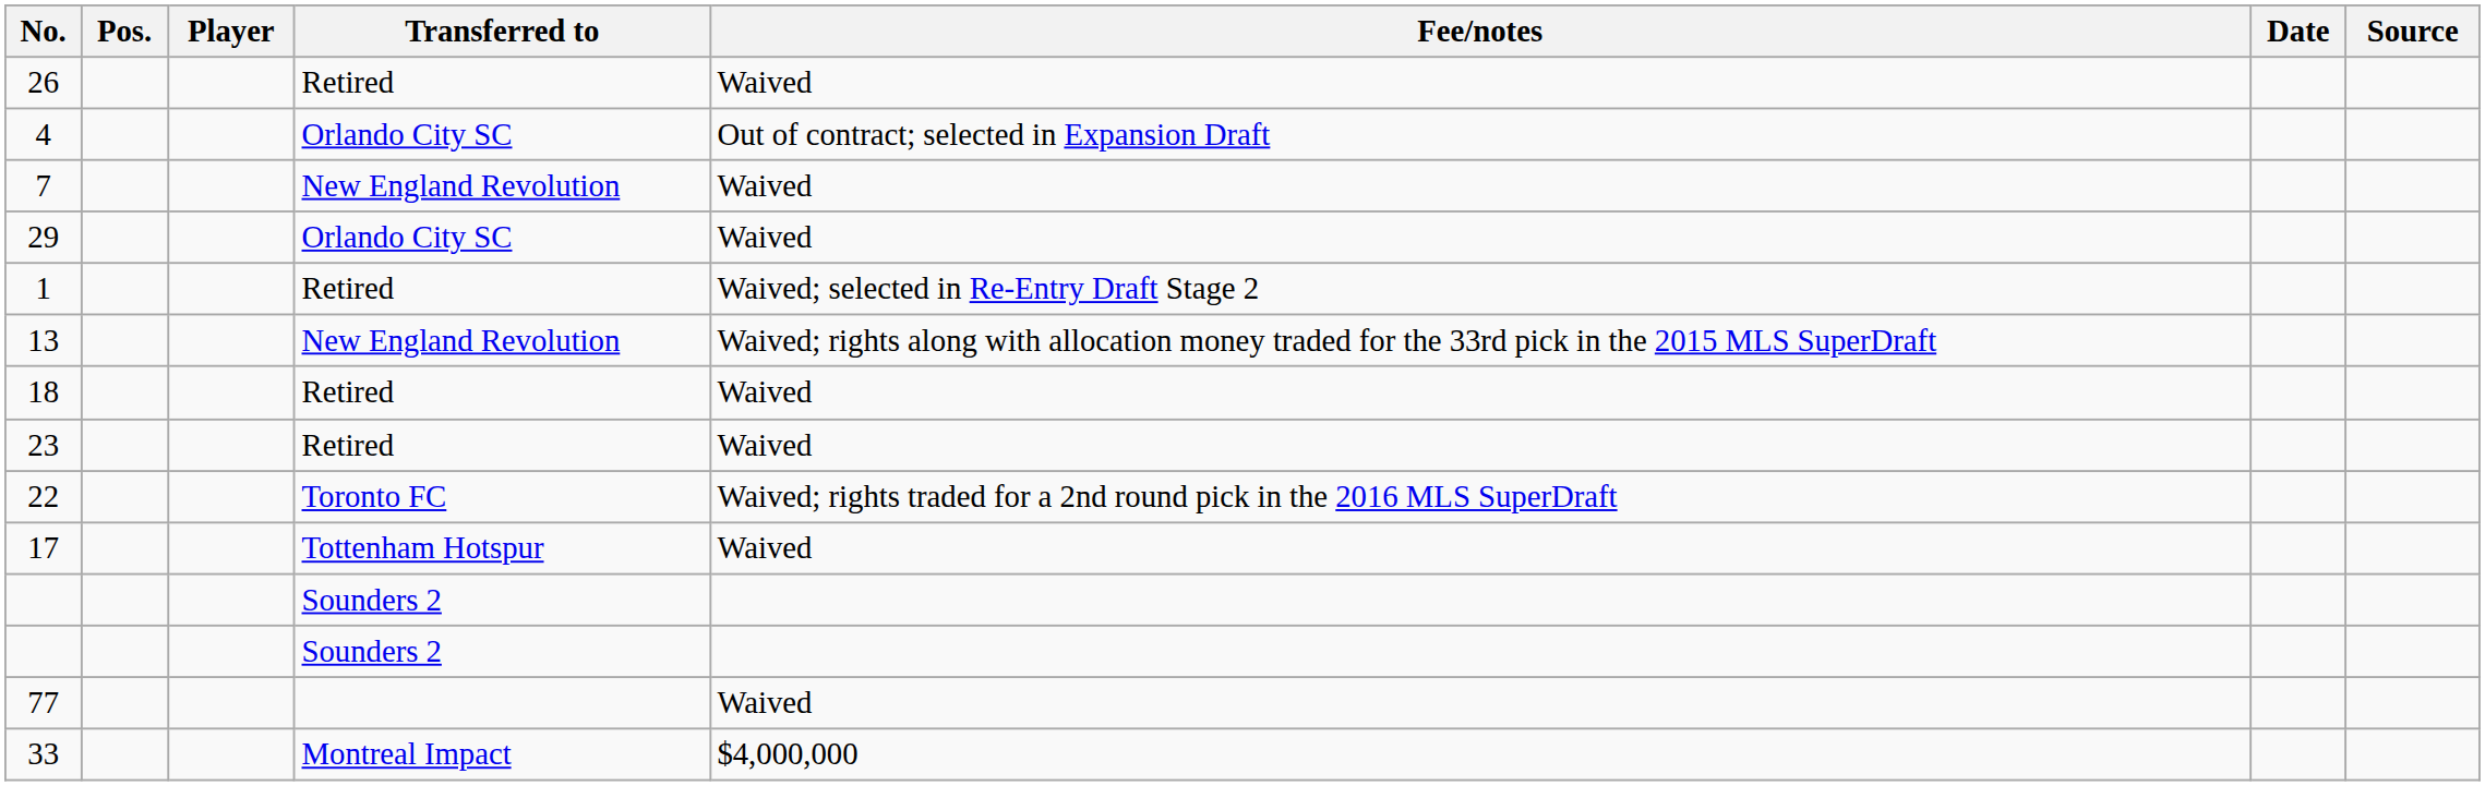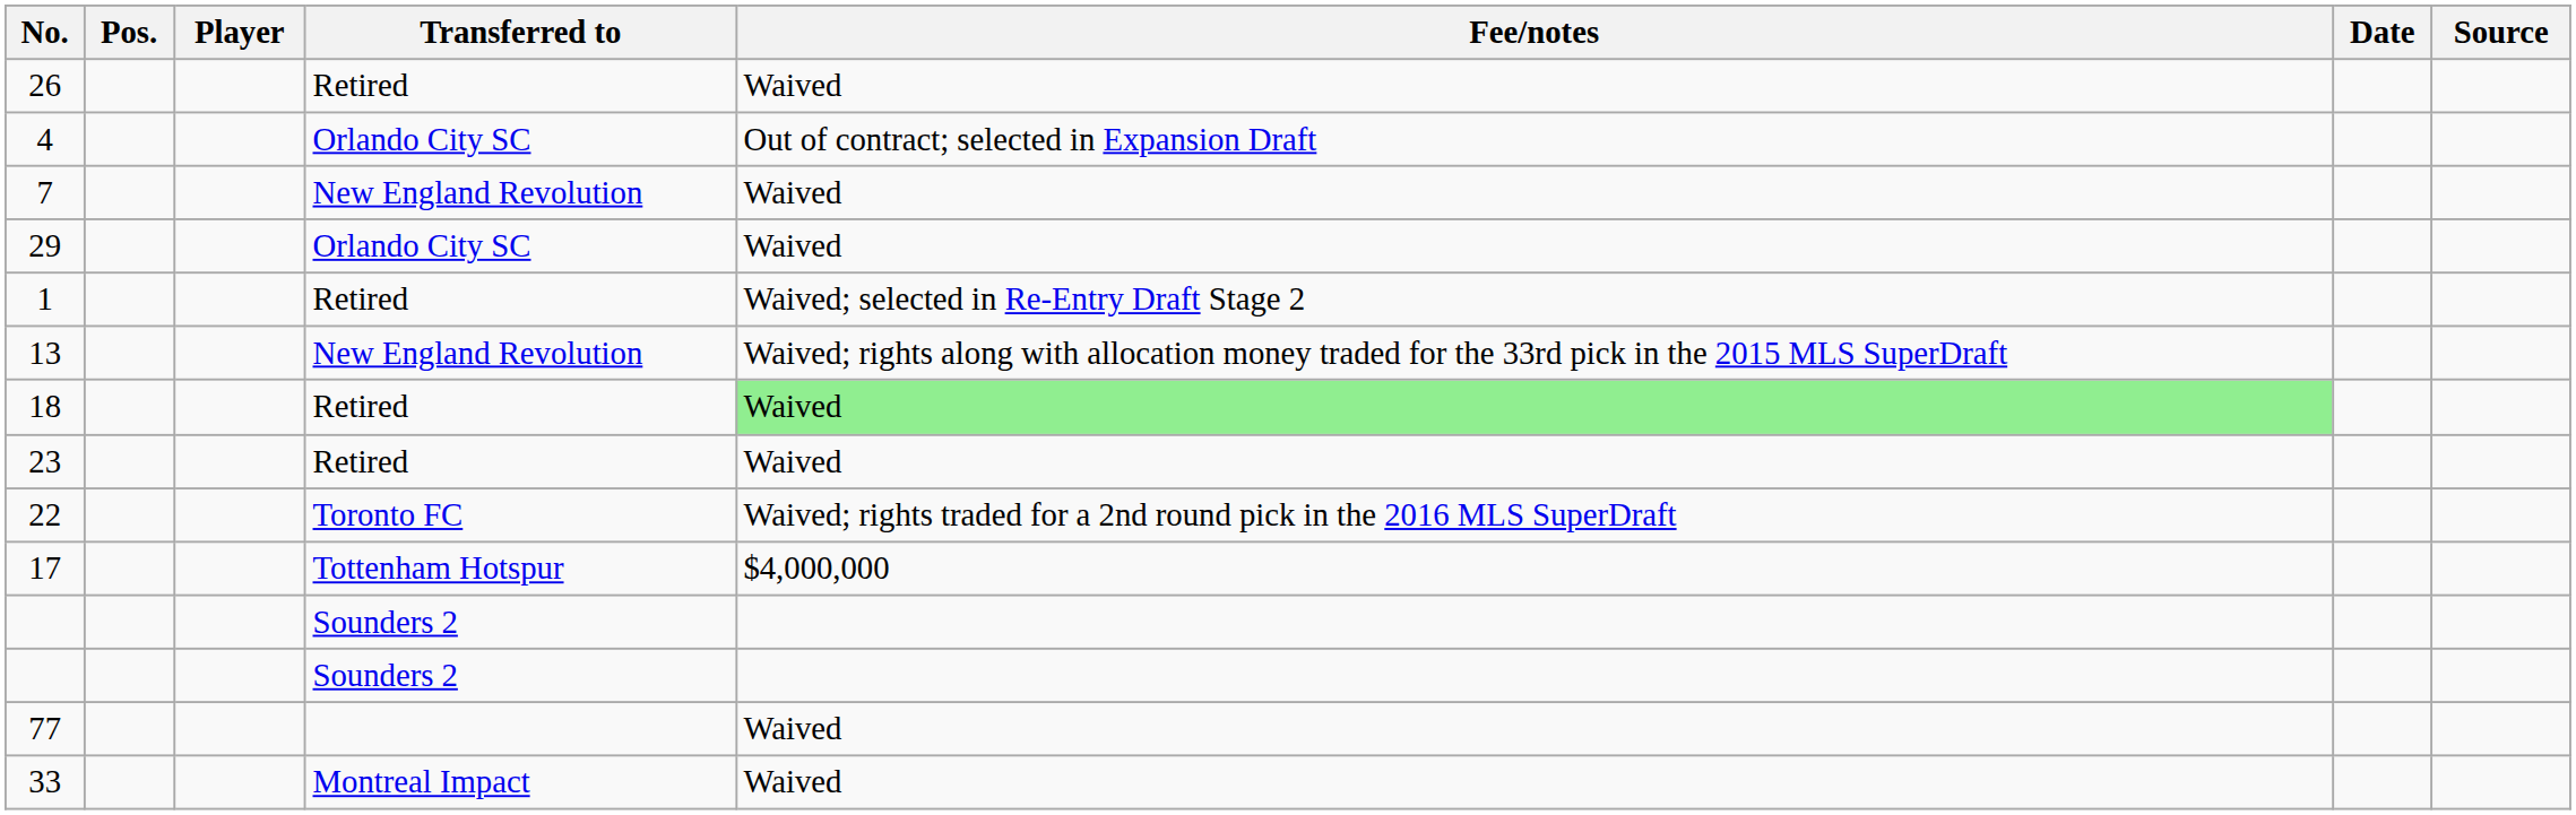 <table class="wikitable sortable" style="width:95%; text-align:center; font-size:95%; text-align:left;">
 <tr>
 <th>No.</th>
 <th><strong>Pos.</strong></th>
 <th><strong>Player</strong></th>
 <th><strong>Transferred to</strong></th>
 <th><strong>Fee/notes</strong></th>
 <th><strong>Date</strong></th>
 <th>Source</th>
 </tr>
 <tr>
 <td align=center>26</td>
 <td align=center></td>
 <td></td>
 <td>Retired</td>
 <td>Waived</td>
 <td></td>
 <td></td>
 </tr>
 <tr>
 <td align=center>4</td>
 <td align=center></td>
 <td></td>
 <td> <a href='#'>Orlando City SC</a></td>
 <td>Out of contract; selected in <a href='#'>Expansion Draft</a></td>
 <td></td>
 <td></td>
 </tr>
 <tr>
 <td align=center>7</td>
 <td align=center></td>
 <td></td>
 <td> <a href='#'>New England Revolution</a></td>
 <td>Waived</td>
 <td></td>
 <td></td>
 </tr>
 <tr>
 <td align=center>29</td>
 <td align=center></td>
 <td></td>
 <td> <a href='#'>Orlando City SC</a></td>
 <td>Waived</td>
 <td></td>
 <td></td>
 </tr>
 <tr>
 <td align=center>1</td>
 <td align=center></td>
 <td></td>
 <td>Retired</td>
 <td>Waived; selected in <a href='#'>Re-Entry Draft</a> Stage 2</td>
 <td></td>
 <td></td>
 </tr>
 <tr>
 <td align=center>13</td>
 <td align=center></td>
 <td></td>
 <td> <a href='#'>New England Revolution</a></td>
 <td>Waived; rights along with allocation money traded for the 33rd pick in the <a href='#'>2015 MLS SuperDraft</a></td>
 <td></td>
 <td></td>
 </tr>
 <tr>
 <td align=center>18</td>
 <td align=center></td>
 <td></td>
 <td>Retired</td>
-<td>Waived</td>
+<td style="background: lightgreen;">Waived</td>
 <td></td>
 <td></td>
 </tr>
 <tr>
 <td align=center>23</td>
 <td align=center></td>
 <td></td>
 <td>Retired</td>
 <td>Waived</td>
 <td></td>
 <td></td>
 </tr>
 <tr>
 <td align=center>22</td>
 <td align=center></td>
 <td></td>
 <td> <a href='#'>Toronto FC</a></td>
 <td>Waived; rights traded for a 2nd round pick in the <a href='#'>2016 MLS SuperDraft</a></td>
 <td></td>
 <td></td>
 </tr>
 <tr>
 <td align=center>17</td>
 <td align=center></td>
 <td></td>
 <td> <a href='#'>Tottenham Hotspur</a></td>
-<td>Waived</td>
+<td>$4,000,000</td>
 <td></td>
 <td></td>
 </tr>
 <tr>
 <td align=center></td>
 <td align=center></td>
 <td></td>
 <td> <a href='#'>Sounders 2</a></td>
 <td></td>
 <td></td>
 <td></td>
 </tr>
 <tr>
 <td align=center></td>
 <td align=center></td>
 <td></td>
 <td> <a href='#'>Sounders 2</a></td>
 <td></td>
 <td></td>
 <td></td>
 </tr>
 <tr>
 <td align=center>77</td>
 <td align=center></td>
 <td></td>
 <td></td>
 <td>Waived</td>
 <td></td>
 <td></td>
 </tr>
 <tr>
 <td align=center>33</td>
 <td align=center></td>
 <td></td>
 <td> <a href='#'>Montreal Impact</a></td>
-<td>$4,000,000</td>
+<td>Waived</td>
 <td></td>
 <td></td>
 </tr>
 </table>
